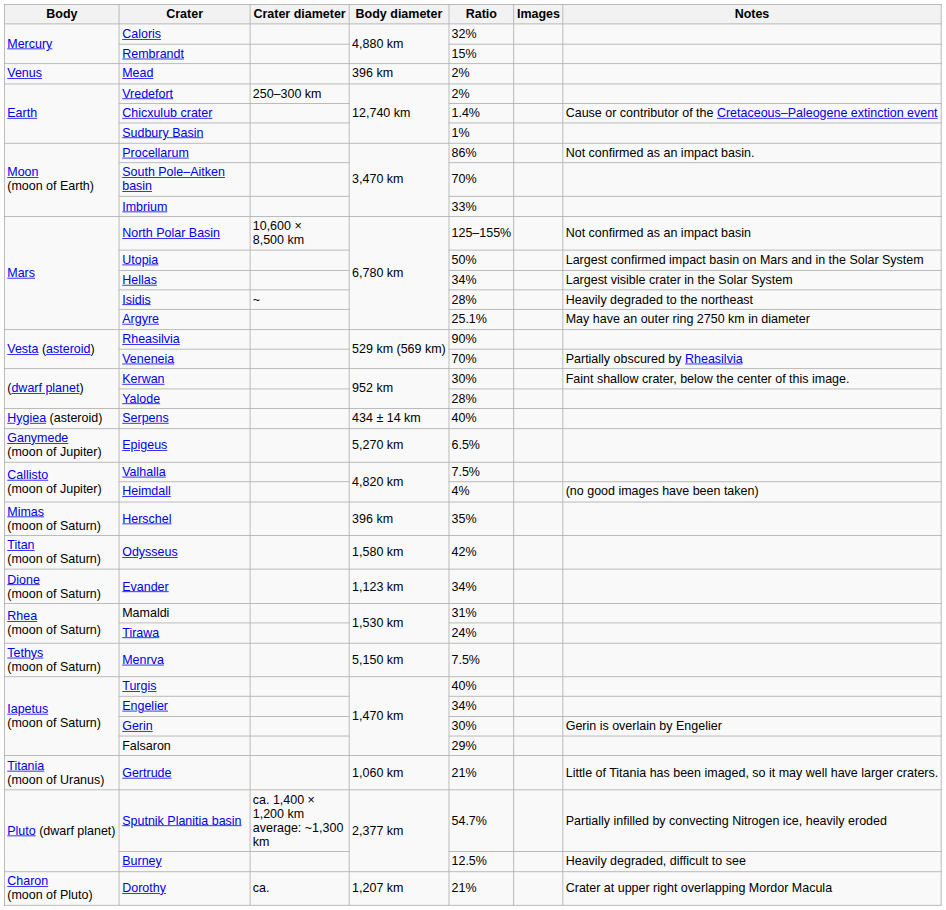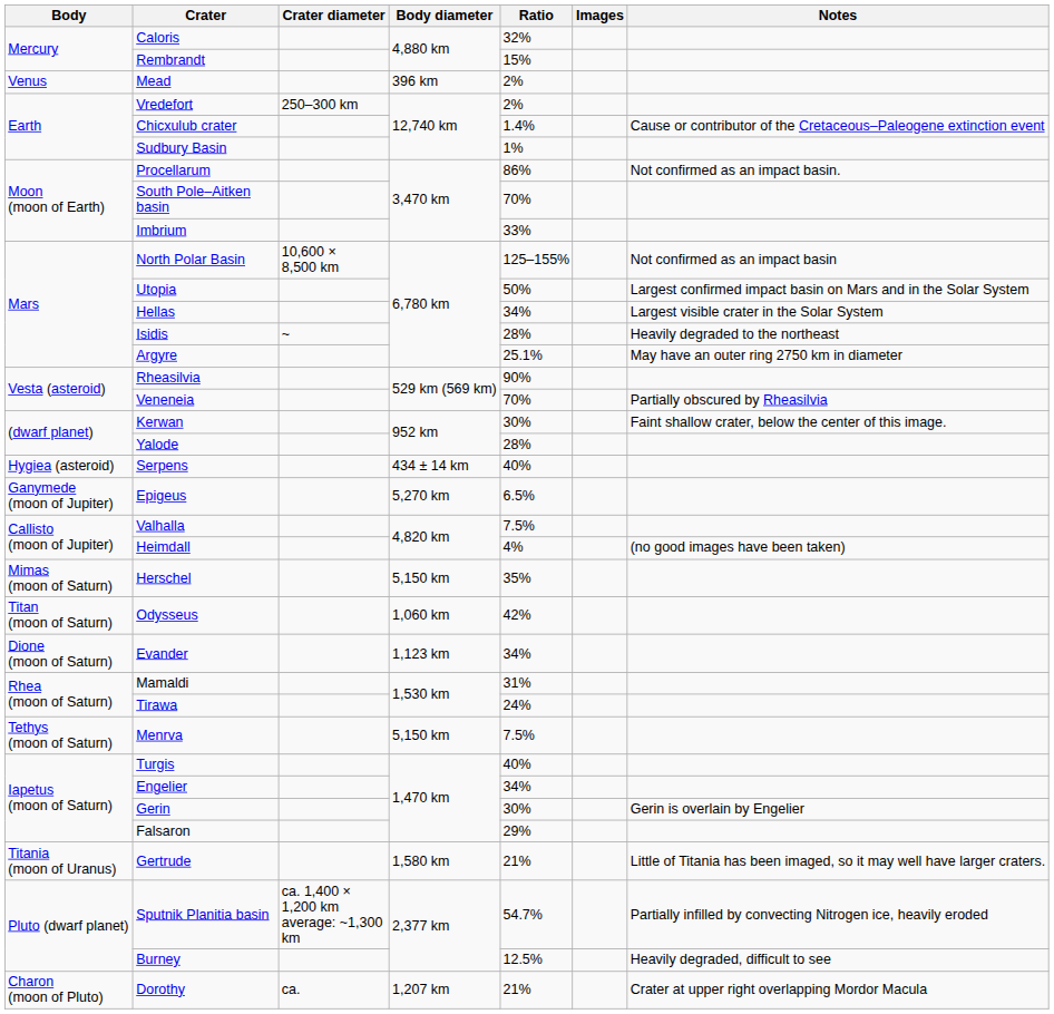 <table class="wikitable sortable">
 <tr>
 <th width="140">Body</th>
 <th width="160">Crater</th>
 <th width="120">Crater diameter</th>
 <th>Body diameter</th>
 <th>Ratio</th>
 <th class=unsortable>Images</th>
 <th class=unsortable>Notes</th>
 </tr>
 <tr>
 <td rowspan=2><a href='#'>Mercury</a></td>
 <td><a href='#'>Caloris</a></td>
 <td></td>
 <td rowspan=2>4,880 km</td>
 <td>32%</td>
 <td></td>
 <td></td>
 </tr>
 <tr>
 <td><a href='#'>Rembrandt</a></td>
 <td></td>
 <td>15%</td>
 <td></td>
 <td></td>
 </tr>
 <tr>
 <td><a href='#'>Venus</a></td>
 <td><a href='#'>Mead</a></td>
 <td></td>
 <td>396 km</td>
 <td>2%</td>
 <td></td>
 <td></td>
 </tr>
 <tr>
 <td rowspan=3><a href='#'>Earth</a></td>
 <td><a href='#'>Vredefort</a></td>
 <td>250–300 km </td>
 <td rowspan=3>12,740 km</td>
 <td>2%</td>
 <td></td>
 <td></td>
 </tr>
 <tr>
 <td><a href='#'>Chicxulub crater</a></td>
 <td></td>
 <td>1.4%</td>
 <td></td>
 <td>Cause or contributor of the <a href='#'>Cretaceous–Paleogene extinction event</a></td>
 </tr>
 <tr>
 <td><a href='#'>Sudbury Basin</a></td>
 <td></td>
 <td>1%</td>
 <td></td>
 <td></td>
 </tr>
 <tr>
 <td rowspan=3><a href='#'>Moon</a><br>(moon of Earth)</td>
 <td><a href='#'>Procellarum</a></td>
 <td></td>
 <td rowspan=3>3,470 km</td>
 <td>86%</td>
 <td></td>
 <td>Not confirmed as an impact basin.</td>
 </tr>
 <tr>
 <td><a href='#'>South Pole–Aitken basin</a></td>
 <td></td>
 <td>70%</td>
 <td></td>
 <td></td>
 </tr>
 <tr>
 <td><a href='#'>Imbrium</a></td>
 <td></td>
 <td>33%</td>
 <td></td>
 <td></td>
 </tr>
 <tr>
 <td rowspan=5><a href='#'>Mars</a></td>
 <td><a href='#'>North Polar Basin</a></td>
 <td>10,600 × 8,500 km </td>
 <td rowspan=5>6,780 km</td>
 <td>125–155%</td>
 <td></td>
 <td>Not confirmed as an impact basin</td>
 </tr>
 <tr>
 <td><a href='#'>Utopia</a></td>
 <td></td>
 <td>50%</td>
 <td></td>
 <td>Largest confirmed impact basin on Mars and in the Solar System</td>
 </tr>
 <tr>
 <td><a href='#'>Hellas</a></td>
 <td></td>
 <td>34%</td>
 <td></td>
 <td>Largest visible crater in the Solar System</td>
 </tr>
 <tr>
 <td><a href='#'>Isidis</a></td>
 <td>~</td>
 <td>28%</td>
 <td></td>
 <td>Heavily degraded to the northeast</td>
 </tr>
 <tr>
 <td><a href='#'>Argyre</a></td>
 <td></td>
 <td>25.1%</td>
 <td></td>
 <td>May have an outer ring 2750 km in diameter</td>
 </tr>
 <tr>
 <td rowspan=2><a href='#'>Vesta</a> (<a href='#'>asteroid</a>)</td>
 <td><a href='#'>Rheasilvia</a></td>
 <td></td>
 <td rowspan=2>529 km (569 km)</td>
 <td>90%</td>
 <td></td>
 <td></td>
 </tr>
 <tr>
 <td><a href='#'>Veneneia</a></td>
 <td></td>
 <td>70%</td>
 <td></td>
 <td>Partially obscured by <a href='#'>Rheasilvia</a></td>
 </tr>
 <tr>
 <td rowspan=2> (<a href='#'>dwarf planet</a>)</td>
 <td><a href='#'>Kerwan</a></td>
 <td></td>
 <td rowspan=2>952 km</td>
 <td>30%</td>
 <td></td>
 <td>Faint shallow crater, below the center of this image.</td>
 </tr>
 <tr>
 <td><a href='#'>Yalode</a></td>
 <td></td>
 <td>28%</td>
 <td></td>
 <td></td>
 </tr>
 <tr>
 <td><a href='#'>Hygiea</a> (asteroid)</td>
 <td><a href='#'>Serpens</a></td>
 <td></td>
 <td>434 ± 14 km</td>
 <td>40%</td>
 <td></td>
 <td></td>
 </tr>
 <tr>
 <td rowspan=1><a href='#'>Ganymede</a><br>(moon of Jupiter)</td>
 <td><a href='#'>Epigeus</a></td>
 <td></td>
 <td rowspan=1>5,270 km</td>
 <td>6.5%</td>
 <td></td>
 <td></td>
 </tr>
 <tr>
 <td rowspan=2><a href='#'>Callisto</a><br>(moon of Jupiter)</td>
 <td><a href='#'>Valhalla</a></td>
 <td></td>
 <td rowspan=2>4,820 km</td>
 <td>7.5%</td>
 <td></td>
 <td></td>
 </tr>
 <tr>
 <td><a href='#'>Heimdall</a></td>
 <td></td>
 <td>4%</td>
 <td></td>
 <td>(no good images have been taken)</td>
 </tr>
 <tr>
 <td><a href='#'>Mimas</a><br>(moon of Saturn)</td>
 <td><a href='#'>Herschel</a></td>
 <td></td>
-<td>396 km</td>
+<td>5,150 km</td>
 <td>35%</td>
 <td></td>
 <td></td>
 </tr>
 <tr>
 <td><a href='#'>Titan</a><br>(moon of Saturn)</td>
 <td><a href='#'>Odysseus</a></td>
 <td></td>
-<td>1,580 km</td>
+<td>1,060 km</td>
 <td>42%</td>
 <td></td>
 <td></td>
 </tr>
 <tr>
 <td><a href='#'>Dione</a><br>(moon of Saturn)</td>
 <td><a href='#'>Evander</a></td>
 <td></td>
 <td>1,123 km</td>
 <td>34%</td>
 <td></td>
 <td></td>
 </tr>
 <tr>
 <td rowspan=2><a href='#'>Rhea</a><br>(moon of Saturn)</td>
 <td>Mamaldi</td>
 <td></td>
 <td rowspan=2>1,530 km</td>
 <td>31%</td>
 <td></td>
 <td></td>
 </tr>
 <tr>
 <td><a href='#'>Tirawa</a></td>
 <td></td>
 <td>24%</td>
 <td></td>
 <td></td>
 </tr>
 <tr>
 <td><a href='#'>Tethys</a><br>(moon of Saturn)</td>
 <td><a href='#'>Menrva</a></td>
 <td></td>
 <td>5,150 km</td>
 <td>7.5%</td>
 <td></td>
 <td></td>
 </tr>
 <tr>
 <td rowspan=4><a href='#'>Iapetus</a><br>(moon of Saturn)</td>
 <td><a href='#'>Turgis</a></td>
 <td></td>
 <td rowspan=4>1,470 km</td>
 <td>40%</td>
 <td></td>
 <td></td>
 </tr>
 <tr>
 <td><a href='#'>Engelier</a></td>
 <td></td>
 <td>34%</td>
 <td></td>
 <td></td>
 </tr>
 <tr>
 <td><a href='#'>Gerin</a></td>
 <td></td>
 <td>30%</td>
 <td></td>
 <td>Gerin is overlain by Engelier</td>
 </tr>
 <tr>
 <td>Falsaron</td>
 <td></td>
 <td>29%</td>
 <td></td>
 <td></td>
 </tr>
 <tr>
 <td><a href='#'>Titania</a><br>(moon of Uranus)</td>
 <td><a href='#'>Gertrude</a></td>
 <td></td>
-<td>1,060 km</td>
+<td>1,580 km</td>
 <td>21%</td>
 <td></td>
 <td>Little of Titania has been imaged, so it may well have larger craters.</td>
 </tr>
 <tr>
 <td rowspan=2><a href='#'>Pluto</a> (dwarf planet)</td>
 <td><a href='#'>Sputnik Planitia basin</a></td>
 <td>ca. 1,400 × 1,200 km<br>average: ~1,300 km</td>
 <td rowspan=2>2,377 km</td>
 <td>54.7%</td>
 <td></td>
 <td>Partially infilled by convecting Nitrogen ice, heavily eroded</td>
 </tr>
 <tr>
 <td><a href='#'>Burney</a></td>
 <td></td>
 <td>12.5%</td>
 <td></td>
 <td>Heavily degraded, difficult to see</td>
 </tr>
 <tr>
 <td><a href='#'>Charon</a><br>(moon of Pluto)</td>
 <td><a href='#'>Dorothy</a></td>
 <td>ca. </td>
 <td>1,207 km</td>
 <td>21%</td>
 <td></td>
 <td>Crater at upper right overlapping Mordor Macula</td>
 </tr>
 </table>
